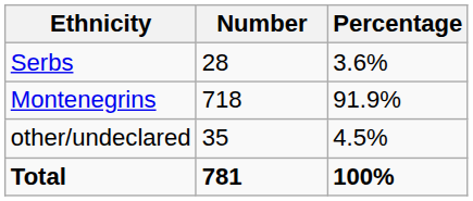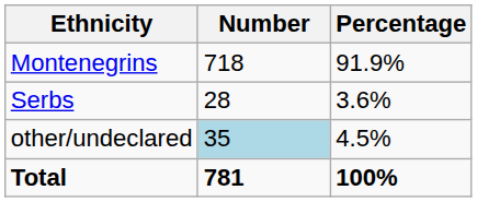 <table class="wikitable">
 <tr>
 <th width="100px">Ethnicity</th>
 <th width="80px">Number</th>
 <th width="80px">Percentage</th>
 </tr>
 <tr>
+<td><a href='#'>Montenegrins</a></td>
+<td>718</td>
+<td>91.9%</td>
+</tr>
+<tr>
 <td><a href='#'>Serbs</a></td>
 <td>28</td>
 <td>3.6%</td>
 </tr>
 <tr>
-<td><a href='#'>Montenegrins</a></td>
-<td>718</td>
-<td>91.9%</td>
-</tr>
-<tr>
 <td>other/undeclared</td>
-<td>35</td>
+<td style="background: lightblue;">35</td>
 <td>4.5%</td>
 </tr>
 <tr>
 <td><strong>Total</strong></td>
 <td><strong>781</strong></td>
 <td><strong>100%</strong></td>
 </tr>
 </table>
